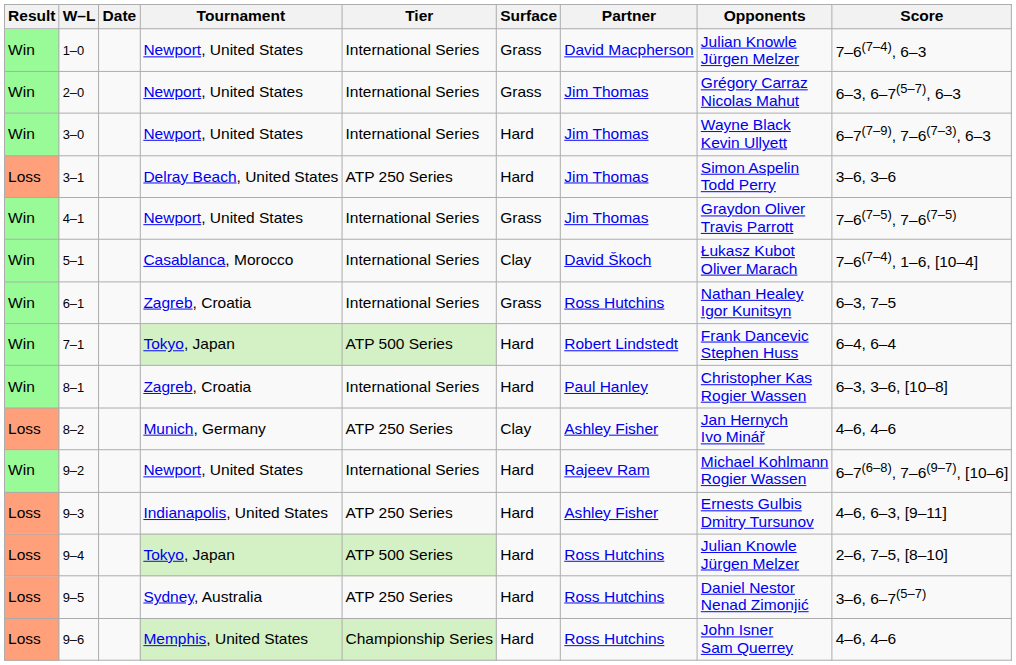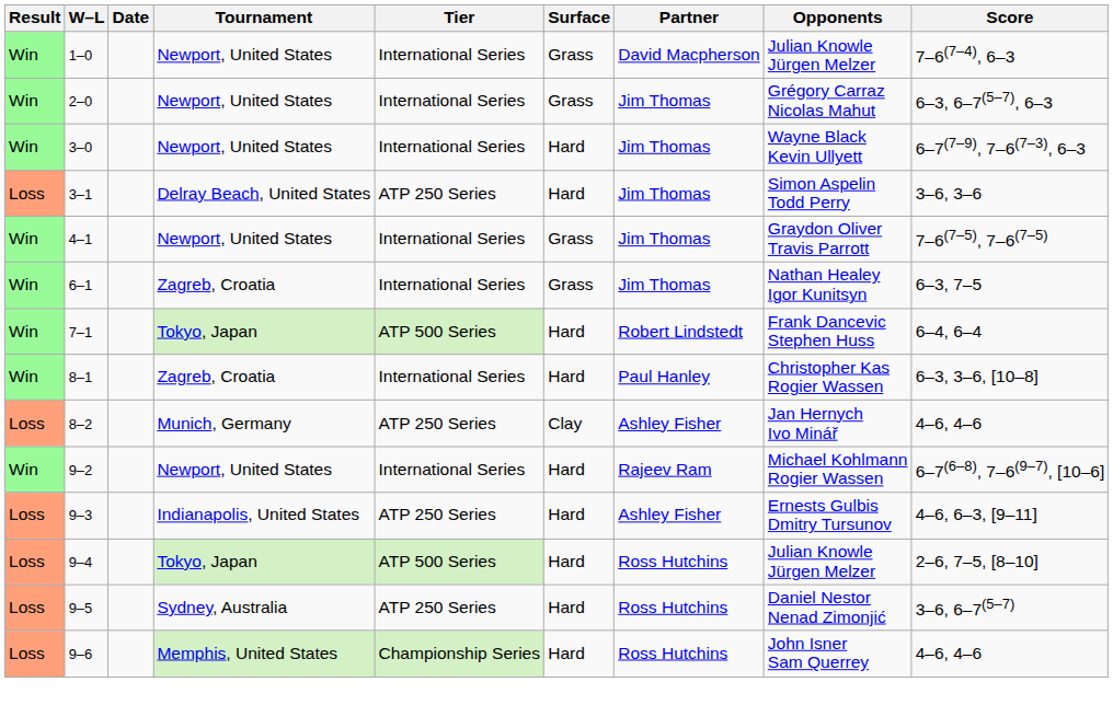 <table class="sortable wikitable">
 <tr>
 <th>Result</th>
 <th class="unsortable">W–L</th>
 <th>Date</th>
 <th>Tournament</th>
 <th>Tier</th>
 <th>Surface</th>
 <th>Partner</th>
 <th>Opponents</th>
 <th class="unsortable">Score</th>
 </tr>
 <tr>
 <td bgcolor=98FB98>Win</td>
 <td><small>1–0</small></td>
 <td><a href='#'></a></td>
 <td><a href='#'>Newport</a>, United States</td>
 <td>International Series</td>
 <td>Grass</td>
 <td> <a href='#'>David Macpherson</a></td>
 <td> <a href='#'>Julian Knowle</a> <br> <a href='#'>Jürgen Melzer</a></td>
 <td>7–6<sup>(7–4)</sup>, 6–3</td>
 </tr>
 <tr>
 <td bgcolor=98FB98>Win</td>
 <td><small>2–0</small></td>
 <td><a href='#'></a></td>
 <td><a href='#'>Newport</a>, United States</td>
 <td>International Series</td>
 <td>Grass</td>
 <td> <a href='#'>Jim Thomas</a></td>
 <td> <a href='#'>Grégory Carraz</a> <br> <a href='#'>Nicolas Mahut</a></td>
 <td>6–3, 6–7<sup>(5–7)</sup>, 6–3</td>
 </tr>
 <tr>
 <td bgcolor=98FB98>Win</td>
 <td><small>3–0</small></td>
 <td><a href='#'></a></td>
 <td><a href='#'>Newport</a>, United States</td>
 <td>International Series</td>
 <td>Hard</td>
 <td> <a href='#'>Jim Thomas</a></td>
 <td> <a href='#'>Wayne Black</a> <br> <a href='#'>Kevin Ullyett</a></td>
 <td>6–7<sup>(7–9)</sup>, 7–6<sup>(7–3)</sup>, 6–3</td>
 </tr>
 <tr>
 <td bgcolor=FFA07A>Loss</td>
 <td><small>3–1</small></td>
 <td><a href='#'></a></td>
 <td><a href='#'>Delray Beach</a>, United States</td>
 <td>ATP 250 Series</td>
 <td>Hard</td>
 <td> <a href='#'>Jim Thomas</a></td>
 <td> <a href='#'>Simon Aspelin</a> <br> <a href='#'>Todd Perry</a></td>
 <td>3–6, 3–6</td>
 </tr>
 <tr>
 <td bgcolor=98FB98>Win</td>
 <td><small>4–1</small></td>
 <td><a href='#'></a></td>
 <td><a href='#'>Newport</a>, United States</td>
 <td>International Series</td>
 <td>Grass</td>
 <td> <a href='#'>Jim Thomas</a></td>
 <td> <a href='#'>Graydon Oliver</a> <br> <a href='#'>Travis Parrott</a></td>
 <td>7–6<sup>(7–5)</sup>, 7–6<sup>(7–5)</sup></td>
 </tr>
 <tr>
 <td bgcolor=98FB98>Win</td>
-<td><small>5–1</small></td>
-<td><a href='#'></a></td>
-<td><a href='#'>Casablanca</a>, Morocco</td>
-<td>International Series</td>
-<td>Clay</td>
-<td> <a href='#'>David Škoch</a></td>
-<td> <a href='#'>Łukasz Kubot</a> <br> <a href='#'>Oliver Marach</a></td>
-<td>7–6<sup>(7–4)</sup>, 1–6, [10–4]</td>
-</tr>
-<tr>
-<td bgcolor=98FB98>Win</td>
 <td><small>6–1</small></td>
 <td><a href='#'></a></td>
 <td><a href='#'>Zagreb</a>, Croatia</td>
 <td>International Series</td>
 <td>Grass</td>
-<td> <a href='#'>Ross Hutchins</a></td>
+<td> <a href='#'>Jim Thomas</a></td>
 <td> <a href='#'>Nathan Healey</a> <br> <a href='#'>Igor Kunitsyn</a></td>
 <td>6–3, 7–5</td>
 </tr>
 <tr>
 <td bgcolor=98FB98>Win</td>
 <td><small>7–1</small></td>
 <td><a href='#'></a></td>
 <td style="background:#d4f1c5;"><a href='#'>Tokyo</a>, Japan</td>
 <td style="background:#d4f1c5;">ATP 500 Series</td>
 <td>Hard</td>
 <td> <a href='#'>Robert Lindstedt</a></td>
 <td> <a href='#'>Frank Dancevic</a> <br> <a href='#'>Stephen Huss</a></td>
 <td>6–4, 6–4</td>
 </tr>
 <tr>
 <td bgcolor=98FB98>Win</td>
 <td><small>8–1</small></td>
 <td><a href='#'></a></td>
 <td><a href='#'>Zagreb</a>, Croatia</td>
 <td>International Series</td>
 <td>Hard</td>
 <td> <a href='#'>Paul Hanley</a></td>
 <td> <a href='#'>Christopher Kas</a> <br> <a href='#'>Rogier Wassen</a></td>
 <td>6–3, 3–6, [10–8]</td>
 </tr>
 <tr>
 <td bgcolor=FFA07A>Loss</td>
 <td><small>8–2</small></td>
 <td><a href='#'></a></td>
 <td><a href='#'>Munich</a>, Germany</td>
 <td>ATP 250 Series</td>
 <td>Clay</td>
 <td> <a href='#'>Ashley Fisher</a></td>
 <td> <a href='#'>Jan Hernych</a> <br> <a href='#'>Ivo Minář</a></td>
 <td>4–6, 4–6</td>
 </tr>
 <tr>
 <td bgcolor=98FB98>Win</td>
 <td><small>9–2</small></td>
 <td><a href='#'></a></td>
 <td><a href='#'>Newport</a>, United States</td>
 <td>International Series</td>
 <td>Hard</td>
 <td> <a href='#'>Rajeev Ram</a></td>
 <td> <a href='#'>Michael Kohlmann</a> <br> <a href='#'>Rogier Wassen</a></td>
 <td>6–7<sup>(6–8)</sup>, 7–6<sup>(9–7)</sup>, [10–6]</td>
 </tr>
 <tr>
 <td bgcolor=FFA07A>Loss</td>
 <td><small>9–3</small></td>
 <td><a href='#'></a></td>
 <td><a href='#'>Indianapolis</a>, United States</td>
 <td>ATP 250 Series</td>
 <td>Hard</td>
 <td> <a href='#'>Ashley Fisher</a></td>
 <td> <a href='#'>Ernests Gulbis</a> <br> <a href='#'>Dmitry Tursunov</a></td>
 <td>4–6, 6–3, [9–11]</td>
 </tr>
 <tr>
 <td bgcolor=FFA07A>Loss</td>
 <td><small>9–4</small></td>
 <td><a href='#'></a></td>
 <td style="background:#d4f1c5;"><a href='#'>Tokyo</a>, Japan</td>
 <td style="background:#d4f1c5;">ATP 500 Series</td>
 <td>Hard</td>
 <td> <a href='#'>Ross Hutchins</a></td>
 <td> <a href='#'>Julian Knowle</a> <br> <a href='#'>Jürgen Melzer</a></td>
 <td>2–6, 7–5, [8–10]</td>
 </tr>
 <tr>
 <td bgcolor=FFA07A>Loss</td>
 <td><small>9–5</small></td>
 <td><a href='#'></a></td>
 <td><a href='#'>Sydney</a>, Australia</td>
 <td>ATP 250 Series</td>
 <td>Hard</td>
 <td> <a href='#'>Ross Hutchins</a></td>
 <td> <a href='#'>Daniel Nestor</a> <br> <a href='#'>Nenad Zimonjić</a></td>
 <td>3–6, 6–7<sup>(5–7)</sup></td>
 </tr>
 <tr>
 <td bgcolor=FFA07A>Loss</td>
 <td><small>9–6</small></td>
 <td><a href='#'></a></td>
 <td style="background:#d4f1c5;"><a href='#'>Memphis</a>, United States</td>
 <td style="background:#d4f1c5;">Championship Series</td>
 <td>Hard</td>
 <td> <a href='#'>Ross Hutchins</a></td>
 <td> <a href='#'>John Isner</a> <br> <a href='#'>Sam Querrey</a></td>
 <td>4–6, 4–6</td>
 </tr>
 </table>
